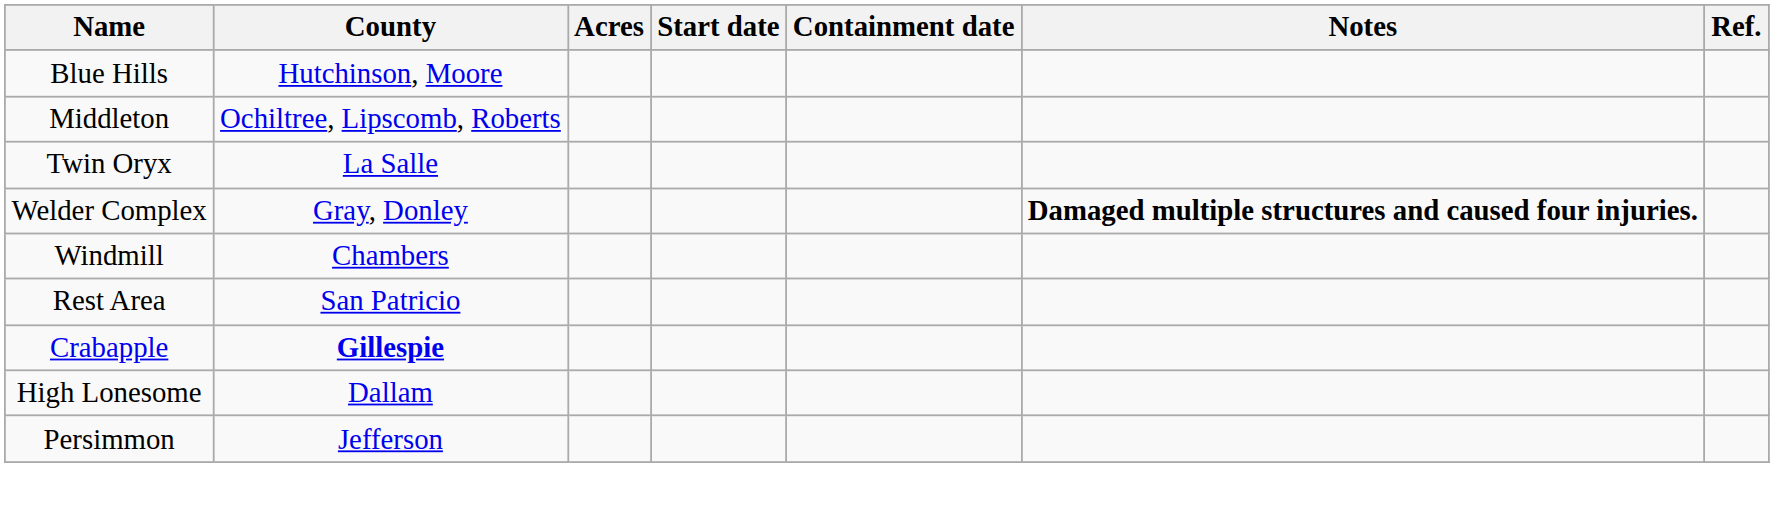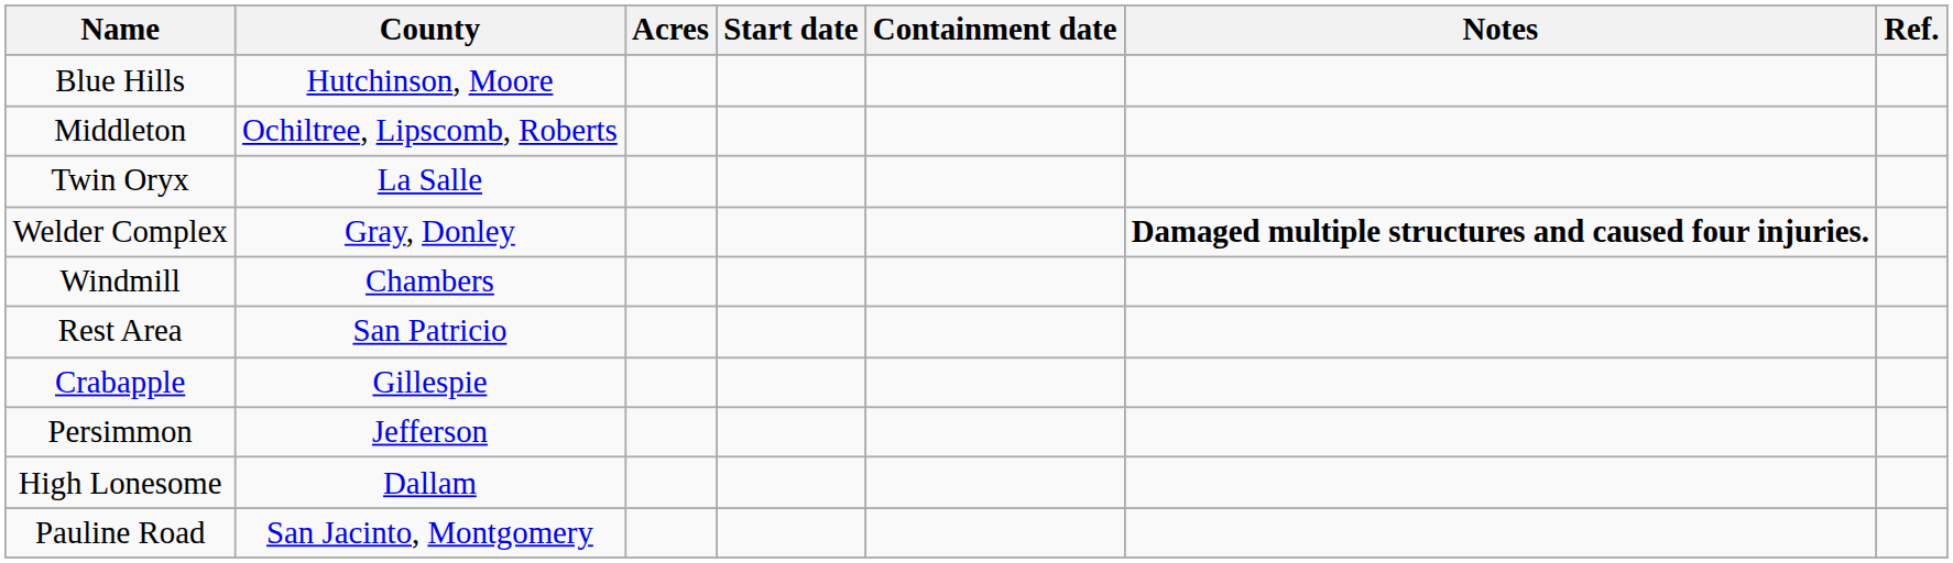 <table class="wikitable sortable plainrowheaders mw-collapsible" style="text-align:center;">
 <tr>
 <th scope="col">Name</th>
 <th scope="col">County </th>
 <th scope="col">Acres</th>
 <th scope="col">Start date</th>
 <th scope="col">Containment date</th>
 <th scope="col">Notes</th>
 <th scope="col">Ref.</th>
 </tr>
 <tr>
 <td>Blue Hills</td>
 <td><a href='#'>Hutchinson</a>, <a href='#'>Moore</a></td>
 <td></td>
 <td></td>
 <td></td>
 <td></td>
 <td></td>
 </tr>
 <tr>
 <td>Middleton</td>
 <td><a href='#'>Ochiltree</a>, <a href='#'>Lipscomb</a>, <a href='#'>Roberts</a></td>
 <td></td>
 <td></td>
 <td></td>
 <td></td>
 <td></td>
 </tr>
 <tr>
 <td>Twin Oryx</td>
 <td><a href='#'>La Salle</a></td>
 <td></td>
 <td></td>
 <td></td>
 <td></td>
 <td></td>
 </tr>
 <tr>
 <td>Welder Complex</td>
 <td><a href='#'>Gray</a>, <a href='#'>Donley</a></td>
 <td></td>
 <td></td>
 <td></td>
 <td><strong>Damaged multiple structures and caused four injuries.</strong></td>
 <td></td>
 </tr>
 <tr>
 <td>Windmill</td>
 <td><a href='#'>Chambers</a></td>
 <td></td>
 <td></td>
 <td></td>
 <td></td>
 <td></td>
 </tr>
 <tr>
 <td>Rest Area</td>
 <td><a href='#'>San Patricio</a></td>
 <td></td>
 <td></td>
 <td></td>
 <td></td>
 <td></td>
 </tr>
 <tr>
 <td><a href='#'>Crabapple</a></td>
-<td><strong><a href='#'>Gillespie</a></strong></td>
+<td><a href='#'>Gillespie</a></td>
+<td></td>
+<td></td>
+<td></td>
+<td></td>
+<td></td>
+</tr>
+<tr>
+<td>Persimmon</td>
+<td><a href='#'>Jefferson</a></td>
 <td></td>
 <td></td>
 <td></td>
 <td></td>
 <td></td>
 </tr>
 <tr>
 <td>High Lonesome</td>
 <td><a href='#'>Dallam</a></td>
 <td></td>
 <td></td>
 <td></td>
 <td></td>
 <td></td>
 </tr>
 <tr>
-<td>Persimmon</td>
-<td><a href='#'>Jefferson</a></td>
+<td>Pauline Road</td>
+<td><a href='#'>San Jacinto</a>, <a href='#'>Montgomery</a></td>
 <td></td>
 <td></td>
 <td></td>
 <td></td>
 <td></td>
 </tr>
 </table>
